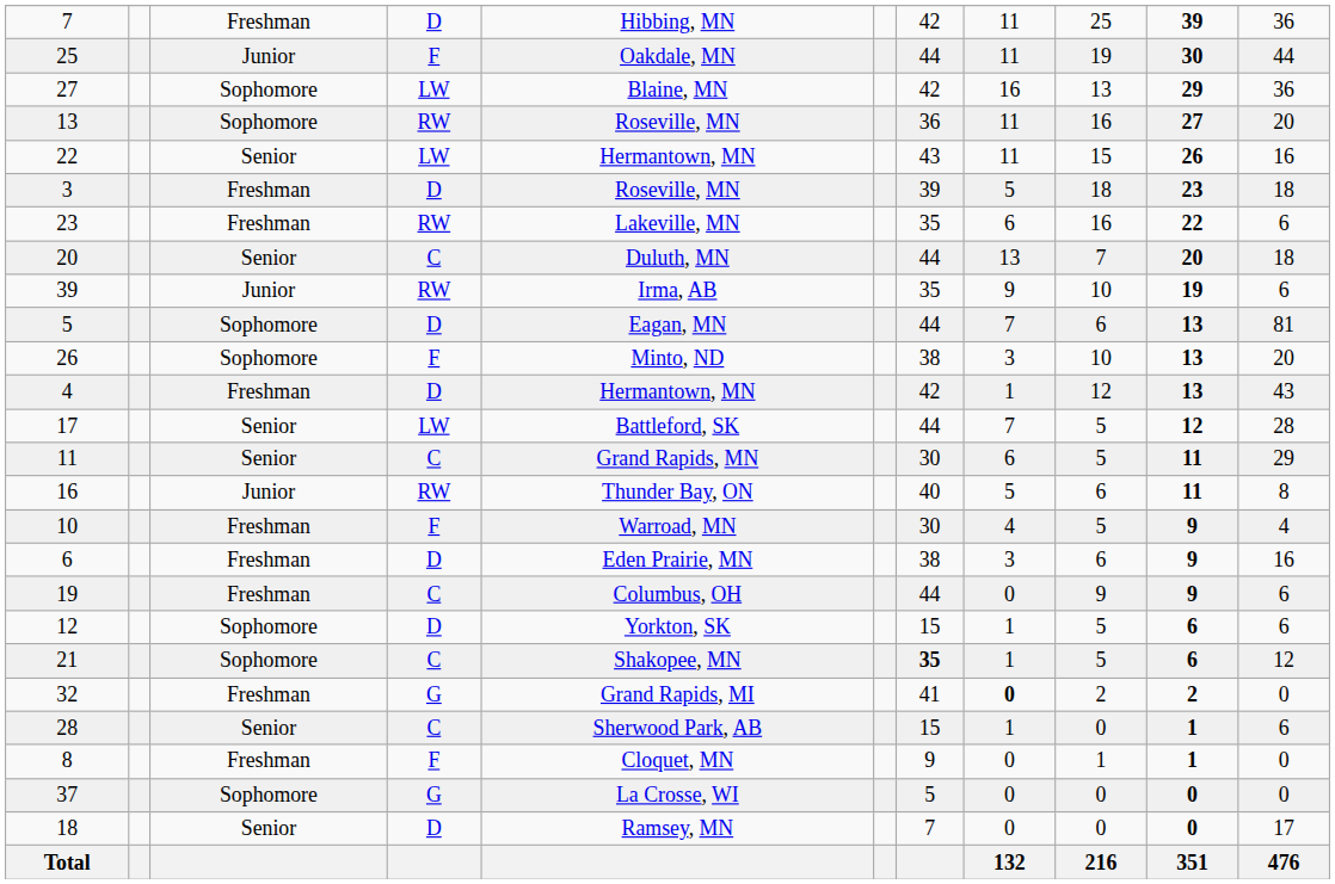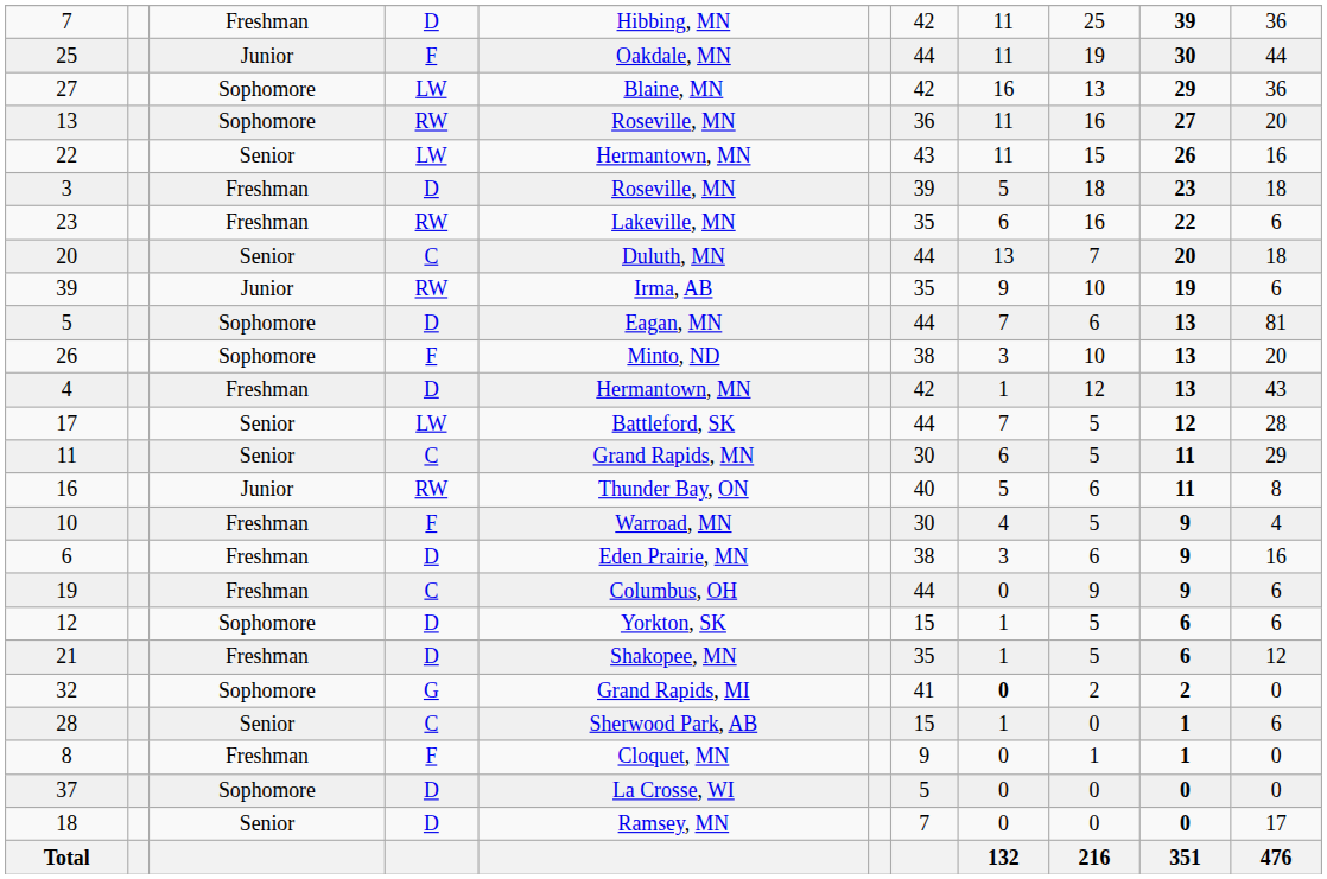 <table class="wikitable sortable" width ="1000">
 <tr align="center"  style=>
 </tr>
 <tr align="center" bgcolor="">
 <td>7</td>
 <td></td>
 <td>Freshman</td>
 <td><a href='#'>D</a></td>
 <td><a href='#'>Hibbing</a>, <a href='#'>MN</a></td>
 <td></td>
 <td>42</td>
 <td>11</td>
 <td>25</td>
 <td><strong>39</strong></td>
 <td>36</td>
 </tr>
 <tr align="center" bgcolor="#f0f0f0">
 <td>25</td>
 <td></td>
 <td>Junior</td>
 <td><a href='#'>F</a></td>
 <td><a href='#'>Oakdale</a>, <a href='#'>MN</a></td>
 <td></td>
 <td>44</td>
 <td>11</td>
 <td>19</td>
 <td><strong>30</strong></td>
 <td>44</td>
 </tr>
 <tr align="center" bgcolor="">
 <td>27</td>
 <td></td>
 <td>Sophomore</td>
 <td><a href='#'>LW</a></td>
 <td><a href='#'>Blaine</a>, <a href='#'>MN</a></td>
 <td></td>
 <td>42</td>
 <td>16</td>
 <td>13</td>
 <td><strong>29</strong></td>
 <td>36</td>
 </tr>
 <tr align="center" bgcolor="#f0f0f0">
 <td>13</td>
 <td></td>
 <td>Sophomore</td>
 <td><a href='#'>RW</a></td>
 <td><a href='#'>Roseville</a>, <a href='#'>MN</a></td>
 <td></td>
 <td>36</td>
 <td>11</td>
 <td>16</td>
 <td><strong>27</strong></td>
 <td>20</td>
 </tr>
 <tr align="center" bgcolor="">
 <td>22</td>
 <td></td>
 <td>Senior</td>
 <td><a href='#'>LW</a></td>
 <td><a href='#'>Hermantown</a>, <a href='#'>MN</a></td>
 <td></td>
 <td>43</td>
 <td>11</td>
 <td>15</td>
 <td><strong>26</strong></td>
 <td>16</td>
 </tr>
 <tr align="center" bgcolor="#f0f0f0">
 <td>3</td>
 <td></td>
 <td>Freshman</td>
 <td><a href='#'>D</a></td>
 <td><a href='#'>Roseville</a>, <a href='#'>MN</a></td>
 <td></td>
 <td>39</td>
 <td>5</td>
 <td>18</td>
 <td><strong>23</strong></td>
 <td>18</td>
 </tr>
 <tr align="center" bgcolor="">
 <td>23</td>
 <td></td>
 <td>Freshman</td>
 <td><a href='#'>RW</a></td>
 <td><a href='#'>Lakeville</a>, <a href='#'>MN</a></td>
 <td></td>
 <td>35</td>
 <td>6</td>
 <td>16</td>
 <td><strong>22</strong></td>
 <td>6</td>
 </tr>
 <tr align="center" bgcolor="#f0f0f0">
 <td>20</td>
 <td></td>
 <td>Senior</td>
 <td><a href='#'>C</a></td>
 <td><a href='#'>Duluth</a>, <a href='#'>MN</a></td>
 <td></td>
 <td>44</td>
 <td>13</td>
 <td>7</td>
 <td><strong>20</strong></td>
 <td>18</td>
 </tr>
 <tr align="center" bgcolor="">
 <td>39</td>
 <td></td>
 <td>Junior</td>
 <td><a href='#'>RW</a></td>
 <td><a href='#'>Irma</a>, <a href='#'>AB</a></td>
 <td></td>
 <td>35</td>
 <td>9</td>
 <td>10</td>
 <td><strong>19</strong></td>
 <td>6</td>
 </tr>
 <tr align="center" bgcolor="#f0f0f0">
 <td>5</td>
 <td></td>
 <td>Sophomore</td>
 <td><a href='#'>D</a></td>
 <td><a href='#'>Eagan</a>, <a href='#'>MN</a></td>
 <td></td>
 <td>44</td>
 <td>7</td>
 <td>6</td>
 <td><strong>13</strong></td>
 <td>81</td>
 </tr>
 <tr align="center" bgcolor="">
 <td>26</td>
 <td></td>
 <td>Sophomore</td>
 <td><a href='#'>F</a></td>
 <td><a href='#'>Minto</a>, <a href='#'>ND</a></td>
 <td></td>
 <td>38</td>
 <td>3</td>
 <td>10</td>
 <td><strong>13</strong></td>
 <td>20</td>
 </tr>
 <tr align="center" bgcolor="#f0f0f0">
 <td>4</td>
 <td></td>
 <td>Freshman</td>
 <td><a href='#'>D</a></td>
 <td><a href='#'>Hermantown</a>, <a href='#'>MN</a></td>
 <td></td>
 <td>42</td>
 <td>1</td>
 <td>12</td>
 <td><strong>13</strong></td>
 <td>43</td>
 </tr>
 <tr align="center" bgcolor="">
 <td>17</td>
 <td></td>
 <td>Senior</td>
 <td><a href='#'>LW</a></td>
 <td><a href='#'>Battleford</a>, <a href='#'>SK</a></td>
 <td></td>
 <td>44</td>
 <td>7</td>
 <td>5</td>
 <td><strong>12</strong></td>
 <td>28</td>
 </tr>
 <tr align="center" bgcolor="#f0f0f0">
 <td>11</td>
 <td></td>
 <td>Senior</td>
 <td><a href='#'>C</a></td>
 <td><a href='#'>Grand Rapids</a>, <a href='#'>MN</a></td>
 <td></td>
 <td>30</td>
 <td>6</td>
 <td>5</td>
 <td><strong>11</strong></td>
 <td>29</td>
 </tr>
 <tr align="center" bgcolor="">
 <td>16</td>
 <td></td>
 <td>Junior</td>
 <td><a href='#'>RW</a></td>
 <td><a href='#'>Thunder Bay</a>, <a href='#'>ON</a></td>
 <td></td>
 <td>40</td>
 <td>5</td>
 <td>6</td>
 <td><strong>11</strong></td>
 <td>8</td>
 </tr>
 <tr align="center" bgcolor="#f0f0f0">
 <td>10</td>
 <td></td>
 <td>Freshman</td>
 <td><a href='#'>F</a></td>
 <td><a href='#'>Warroad</a>, <a href='#'>MN</a></td>
 <td></td>
 <td>30</td>
 <td>4</td>
 <td>5</td>
 <td><strong>9</strong></td>
 <td>4</td>
 </tr>
 <tr align="center" bgcolor="">
 <td>6</td>
 <td></td>
 <td>Freshman</td>
 <td><a href='#'>D</a></td>
 <td><a href='#'>Eden Prairie</a>, <a href='#'>MN</a></td>
 <td></td>
 <td>38</td>
 <td>3</td>
 <td>6</td>
 <td><strong>9</strong></td>
 <td>16</td>
 </tr>
 <tr align="center" bgcolor="#f0f0f0">
 <td>19</td>
 <td></td>
 <td>Freshman</td>
 <td><a href='#'>C</a></td>
 <td><a href='#'>Columbus</a>, <a href='#'>OH</a></td>
 <td></td>
 <td>44</td>
 <td>0</td>
 <td>9</td>
 <td><strong>9</strong></td>
 <td>6</td>
 </tr>
 <tr align="center" bgcolor="">
 <td>12</td>
 <td></td>
 <td>Sophomore</td>
 <td><a href='#'>D</a></td>
 <td><a href='#'>Yorkton</a>, <a href='#'>SK</a></td>
 <td></td>
 <td>15</td>
 <td>1</td>
 <td>5</td>
 <td><strong>6</strong></td>
 <td>6</td>
 </tr>
 <tr align="center" bgcolor="#f0f0f0">
 <td>21</td>
 <td></td>
-<td>Sophomore</td>
-<td><a href='#'>C</a></td>
+<td>Freshman</td>
+<td><a href='#'>D</a></td>
 <td><a href='#'>Shakopee</a>, <a href='#'>MN</a></td>
 <td></td>
-<td><strong>35</strong></td>
+<td>35</td>
 <td>1</td>
 <td>5</td>
 <td><strong>6</strong></td>
 <td>12</td>
 </tr>
 <tr align="center" bgcolor="">
 <td>32</td>
 <td></td>
-<td>Freshman</td>
+<td>Sophomore</td>
 <td><a href='#'>G</a></td>
 <td><a href='#'>Grand Rapids</a>, <a href='#'>MI</a></td>
 <td></td>
 <td>41</td>
 <td><strong>0</strong></td>
 <td>2</td>
 <td><strong>2</strong></td>
 <td>0</td>
 </tr>
 <tr align="center" bgcolor="#f0f0f0">
 <td>28</td>
 <td></td>
 <td>Senior</td>
 <td><a href='#'>C</a></td>
 <td><a href='#'>Sherwood Park</a>, <a href='#'>AB</a></td>
 <td></td>
 <td>15</td>
 <td>1</td>
 <td>0</td>
 <td><strong>1</strong></td>
 <td>6</td>
 </tr>
 <tr align="center" bgcolor="">
 <td>8</td>
 <td></td>
 <td>Freshman</td>
 <td><a href='#'>F</a></td>
 <td><a href='#'>Cloquet</a>, <a href='#'>MN</a></td>
 <td></td>
 <td>9</td>
 <td>0</td>
 <td>1</td>
 <td><strong>1</strong></td>
 <td>0</td>
 </tr>
 <tr align="center" bgcolor="#f0f0f0">
 <td>37</td>
 <td></td>
 <td>Sophomore</td>
-<td><a href='#'>G</a></td>
+<td><a href='#'>D</a></td>
 <td><a href='#'>La Crosse</a>, <a href='#'>WI</a></td>
 <td></td>
 <td>5</td>
 <td>0</td>
 <td>0</td>
 <td><strong>0</strong></td>
 <td>0</td>
 </tr>
 <tr align="center" bgcolor="">
 <td>18</td>
 <td></td>
 <td>Senior</td>
 <td><a href='#'>D</a></td>
 <td><a href='#'>Ramsey</a>, <a href='#'>MN</a></td>
 <td></td>
 <td>7</td>
 <td>0</td>
 <td>0</td>
 <td><strong>0</strong></td>
 <td>17</td>
 </tr>
 <tr>
 <th>Total</th>
 <th></th>
 <th></th>
 <th></th>
 <th></th>
 <th></th>
 <th></th>
 <th>132</th>
 <th>216</th>
 <th>351</th>
 <th>476</th>
 </tr>
 </table>
